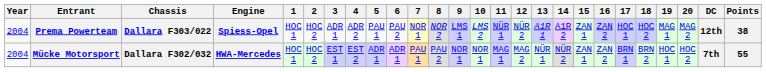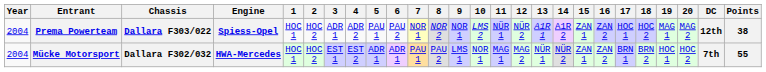 <table class="wikitable" style="text-align:center; font-size:85%">
 <tr>
 <th>Year</th>
 <th>Entrant</th>
 <th>Chassis</th>
 <th>Engine</th>
 <th>1</th>
 <th>2</th>
 <th>3</th>
 <th>4</th>
 <th>5</th>
 <th>6</th>
 <th>7</th>
 <th>8</th>
 <th>9</th>
 <th>10</th>
 <th>11</th>
 <th>12</th>
 <th>13</th>
 <th>14</th>
 <th>15</th>
 <th>16</th>
 <th>17</th>
 <th>18</th>
 <th>19</th>
 <th>20</th>
 <th>DC</th>
 <th>Points</th>
 </tr>
 <tr>
 <td><a href='#'>2004</a></td>
 <th nowrap><a href='#'>Prema Powerteam</a></th>
 <th nowrap><a href='#'>Dallara</a> F303/022</th>
 <th><a href='#'>Spiess-Opel</a></th>
 <td><a href='#'>HOC<br>1</a></td>
 <td><a href='#'>HOC<br>2</a></td>
 <td><a href='#'>ADR<br>1</a></td>
 <td><a href='#'>ADR<br>2</a></td>
 <td><a href='#'>PAU<br>1</a></td>
 <td><a href='#'>PAU<br>2</a></td>
 <td style="background:#FFFFBF;"><a href='#'>NOR<br>1</a><br></td>
 <td style="background:#DFDFDF;"><em><a href='#'>NOR<br>2</a></em><br></td>
-<td style="background:#CFCFFF;"><a href='#'>LMS<br>1</a><br></td>
+<td style="background:#CFCFFF;"><a href='#'>NOR<br>1</a><br></td>
 <td style="background:#DFFFDF;"><em><a href='#'>LMS<br>2</a></em><br></td>
 <td style="background:#CFCFFF;"><a href='#'>NÜR<br>1</a><br></td>
 <td style="background:#DFFFDF;"><a href='#'>NÜR<br>2</a><br></td>
 <td style="background:#CFCFFF;"><em><a href='#'>A1R<br>1</a></em><br></td>
 <td style="background:#EFCFFF;"><a href='#'>A1R<br>2</a><br></td>
 <td style="background:#DFFFDF;"><a href='#'>ZAN<br>1</a><br></td>
 <td style="background:#CFCFFF;"><a href='#'>ZAN<br>2</a><br></td>
 <td style="background:#CFCFFF;"><a href='#'>HOC<br>1</a><br></td>
 <td style="background:#CFCFFF;"><a href='#'>HOC<br>2</a><br></td>
 <td style="background:#DFFFDF;"><a href='#'>MAG<br>1</a><br></td>
 <td style="background:#DFFFDF;"><a href='#'>MAG<br>2</a><br></td>
 <th>12th</th>
 <th>38</th>
 </tr>
 <tr>
 <td><a href='#'>2004</a></td>
 <th nowrap><a href='#'>Mücke Motorsport</a></th>
 <th nowrap>Dallara F302/032</th>
 <th nowrap><a href='#'>HWA-Mercedes</a></th>
 <td style="background:#DFFFDF;"><a href='#'>HOC<br>1</a><br></td>
 <td style="background:#DFFFDF;"><a href='#'>HOC<br>2</a><br></td>
 <td style="background:#CFCFFF;"><a href='#'>EST<br>1</a><br></td>
 <td style="background:#CFCFFF;"><a href='#'>EST<br>2</a><br></td>
 <td style="background:#CFCFFF;"><a href='#'>ADR<br>1</a><br></td>
 <td style="background:#EFCFFF;"><a href='#'>ADR<br>1</a><br></td>
 <td style="background:#FFDF9F;"><a href='#'>PAU<br>1</a><br></td>
 <td style="background:#DFDFDF;"><a href='#'>PAU<br>2</a><br></td>
-<td style="background:#CFCFFF;"><a href='#'>NOR<br>1</a><br></td>
+<td style="background:#CFCFFF;"><a href='#'>LMS<br>1</a><br></td>
 <td style="background:#DFFFDF;"><a href='#'>NOR<br>1</a><br></td>
 <td style="background:#CFCFFF;"><a href='#'>MAG<br>1</a><br></td>
 <td style="background:#DFFFDF;"><a href='#'>MAG<br>2</a><br></td>
 <td style="background:#DFFFDF;"><a href='#'>NÜR<br>1</a><br></td>
 <td style="background:#DFDFDF;"><a href='#'>NÜR<br>2</a><br></td>
 <td style="background:#DFFFDF;"><a href='#'>ZAN<br>1</a><br></td>
 <td style="background:#DFFFDF;"><a href='#'>ZAN<br>2</a><br></td>
 <td style="background:#CFCFFF;"><a href='#'>BRN<br>1</a><br></td>
 <td style="background:#DFFFDF;"><a href='#'>BRN<br>2</a><br></td>
 <td style="background:#DFFFDF;"><a href='#'>HOC<br>1</a><br></td>
 <td style="background:#DFFFDF;"><a href='#'>HOC<br>2</a><br></td>
 <th>7th</th>
 <th>55</th>
 </tr>
 </table>
